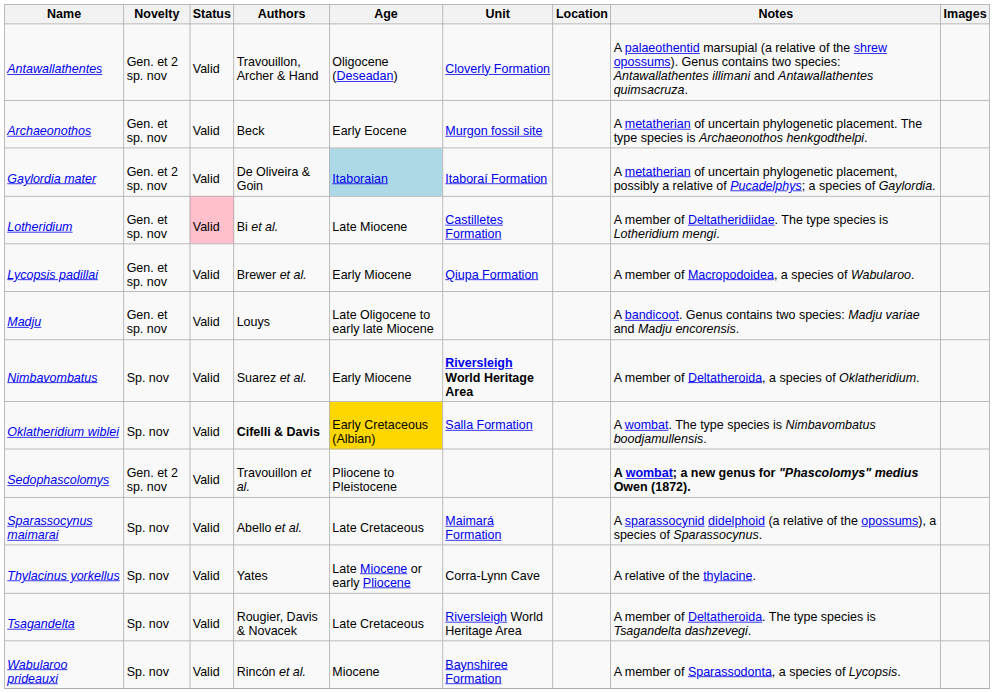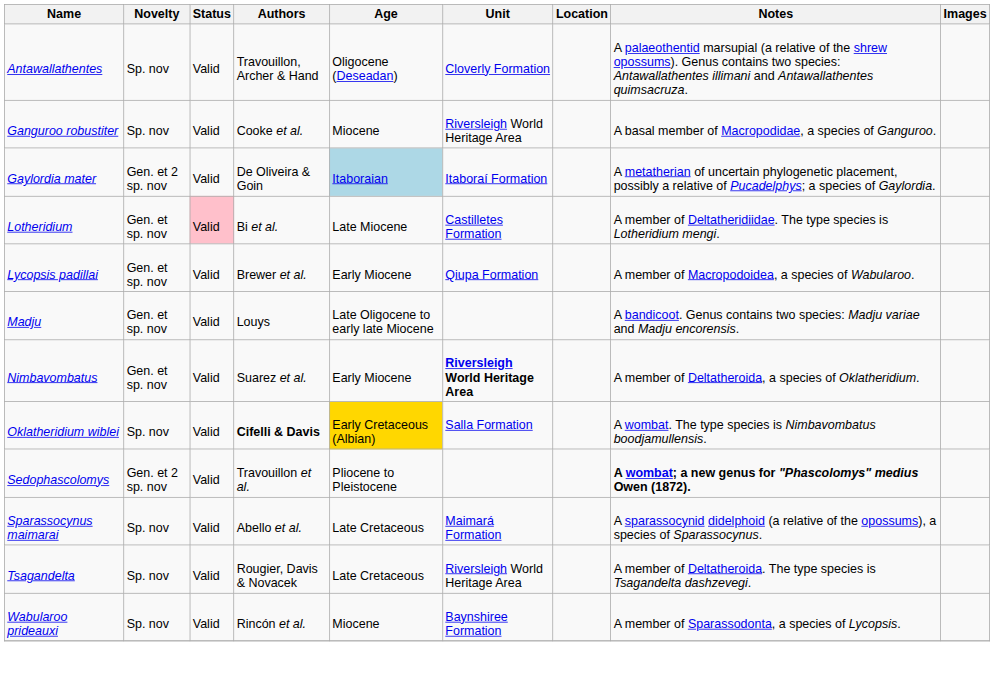 <table class="wikitable sortable" align="center" width="100%">
 <tr>
 <th>Name</th>
 <th>Novelty</th>
 <th>Status</th>
 <th>Authors</th>
 <th>Age</th>
 <th>Unit</th>
 <th>Location</th>
 <th>Notes</th>
 <th>Images</th>
 </tr>
 <tr>
 <td><br><em><a href='#'>Antawallathentes</a></em></td>
-<td><br>Gen. et 2 sp. nov</td>
+<td><br>Sp. nov</td>
 <td><br>Valid</td>
 <td><br>Travouillon, Archer & Hand</td>
 <td><br>Oligocene (<a href='#'>Deseadan</a>)</td>
 <td><br><a href='#'>Cloverly Formation</a></td>
 <td><br></td>
 <td><br>A <a href='#'>palaeothentid</a> marsupial (a relative of the <a href='#'>shrew opossums</a>). Genus contains two species: <em>Antawallathentes illimani</em> and <em>Antawallathentes quimsacruza</em>.</td>
 <td></td>
 </tr>
 <tr>
-<td><br><em><a href='#'>Archaeonothos</a></em></td>
-<td><br>Gen. et sp. nov</td>
+<td><br><em><a href='#'>Ganguroo robustiter</a></em></td>
+<td><br>Sp. nov</td>
 <td><br>Valid</td>
-<td><br>Beck</td>
-<td><br>Early Eocene</td>
-<td><br><a href='#'>Murgon fossil site</a></td>
+<td><br>Cooke <em>et al.</em></td>
+<td><br>Miocene</td>
+<td><br><a href='#'>Riversleigh</a> World Heritage Area</td>
 <td><br></td>
-<td><br>A <a href='#'>metatherian</a> of uncertain phylogenetic placement. The type species is <em>Archaeonothos henkgodthelpi</em>.</td>
+<td><br>A basal member of <a href='#'>Macropodidae</a>, a species of <em>Ganguroo</em>.</td>
 <td></td>
 </tr>
 <tr>
 <td><br><em><a href='#'>Gaylordia mater</a></em></td>
 <td><br>Gen. et 2 sp. nov</td>
 <td><br>Valid</td>
 <td><br>De Oliveira & Goin</td>
 <td style="background: lightblue;"><br><a href='#'>Itaboraian</a></td>
 <td><br><a href='#'>Itaboraí Formation</a></td>
 <td><br></td>
 <td><br>A <a href='#'>metatherian</a> of uncertain phylogenetic placement, possibly a relative of <em><a href='#'>Pucadelphys</a></em>; a species of <em>Gaylordia</em>.</td>
 <td></td>
 </tr>
 <tr>
 <td><br><em><a href='#'>Lotheridium</a></em></td>
 <td><br>Gen. et sp. nov</td>
 <td style="background: pink;"><br>Valid</td>
 <td><br>Bi <em>et al.</em></td>
 <td><br>Late Miocene</td>
 <td><br><a href='#'>Castilletes Formation</a></td>
 <td><br></td>
 <td><br>A member of <a href='#'>Deltatheridiidae</a>. The type species is <em>Lotheridium mengi</em>.</td>
 <td><br></td>
 </tr>
 <tr>
 <td><br><em><a href='#'>Lycopsis padillai</a></em></td>
 <td><br>Gen. et sp. nov</td>
 <td><br>Valid</td>
 <td><br>Brewer <em>et al.</em></td>
 <td><br>Early Miocene</td>
 <td><br><a href='#'>Qiupa Formation</a></td>
 <td><br></td>
 <td><br>A member of <a href='#'>Macropodoidea</a>, a species of <em>Wabularoo</em>.</td>
 <td></td>
 </tr>
 <tr>
 <td><br><em><a href='#'>Madju</a></em></td>
 <td><br>Gen. et sp. nov</td>
 <td><br>Valid</td>
 <td><br>Louys</td>
 <td><br>Late Oligocene to early late Miocene</td>
 <td></td>
 <td><br></td>
 <td><br>A <a href='#'>bandicoot</a>. Genus contains two species: <em>Madju variae</em> and <em>Madju encorensis</em>.</td>
 <td></td>
 </tr>
 <tr>
 <td><br><em><a href='#'>Nimbavombatus</a></em></td>
-<td><br>Sp. nov</td>
+<td><br>Gen. et sp. nov</td>
 <td><br>Valid</td>
 <td><br>Suarez <em>et al.</em></td>
 <td><br>Early Miocene</td>
 <td><strong><br><a href='#'>Riversleigh</a> World Heritage Area</strong></td>
 <td><br></td>
 <td><br>A member of <a href='#'>Deltatheroida</a>, a species of <em>Oklatheridium</em>.</td>
 <td></td>
 </tr>
 <tr>
 <td><br><em><a href='#'>Oklatheridium wiblei</a></em></td>
 <td><br>Sp. nov</td>
 <td><br>Valid</td>
 <td><strong><br>Cifelli & Davis</strong></td>
 <td style="background: gold;"><br>Early Cretaceous (Albian)</td>
 <td><a href='#'>Salla Formation</a></td>
 <td><br></td>
 <td><br>A <a href='#'>wombat</a>. The type species is <em>Nimbavombatus boodjamullensis</em>.</td>
 <td></td>
 </tr>
 <tr>
 <td><br><em><a href='#'>Sedophascolomys</a></em></td>
 <td><br>Gen. et 2 sp. nov</td>
 <td><br>Valid</td>
 <td><br>Travouillon <em>et al.</em></td>
 <td><br>Pliocene to Pleistocene</td>
 <td></td>
 <td><br></td>
 <td><strong><br>A <a href='#'>wombat</a>; a new genus for <em>"Phascolomys" medius</em> Owen (1872).</strong></td>
 <td></td>
 </tr>
 <tr>
 <td><br><em><a href='#'>Sparassocynus maimarai</a></em></td>
 <td><br>Sp. nov</td>
 <td><br>Valid</td>
 <td><br>Abello <em>et al.</em></td>
 <td><br>Late Cretaceous</td>
 <td><br><a href='#'>Maimará Formation</a></td>
 <td><br></td>
 <td><br>A <a href='#'>sparassocynid</a> <a href='#'>didelphoid</a> (a relative of the <a href='#'>opossums</a>), a species of <em>Sparassocynus</em>.</td>
 <td></td>
 </tr>
 <tr>
-<td><br><em><a href='#'>Thylacinus yorkellus</a></em></td>
-<td><br>Sp. nov</td>
-<td><br>Valid</td>
-<td><br>Yates</td>
-<td><br>Late <a href='#'>Miocene</a> or early <a href='#'>Pliocene</a></td>
-<td><br>Corra-Lynn Cave</td>
-<td><br></td>
-<td><br>A relative of the <a href='#'>thylacine</a>.</td>
-<td></td>
-</tr>
-<tr>
 <td><br><em><a href='#'>Tsagandelta</a></em></td>
 <td><br>Sp. nov</td>
 <td><br>Valid</td>
 <td><br>Rougier, Davis & Novacek</td>
 <td><br>Late Cretaceous</td>
 <td><br><a href='#'>Riversleigh</a> World Heritage Area</td>
 <td><br></td>
 <td><br>A member of <a href='#'>Deltatheroida</a>. The type species is <em>Tsagandelta dashzevegi</em>.</td>
 <td></td>
 </tr>
 <tr>
 <td><br><em><a href='#'>Wabularoo prideauxi</a></em></td>
 <td><br>Sp. nov</td>
 <td><br>Valid</td>
 <td><br>Rincón <em>et al.</em></td>
 <td><br>Miocene</td>
 <td><br><a href='#'>Baynshiree Formation</a></td>
 <td><br></td>
 <td><br>A member of <a href='#'>Sparassodonta</a>, a species of <em>Lycopsis</em>.</td>
 <td></td>
 </tr>
 <tr>
 </tr>
 </table>
